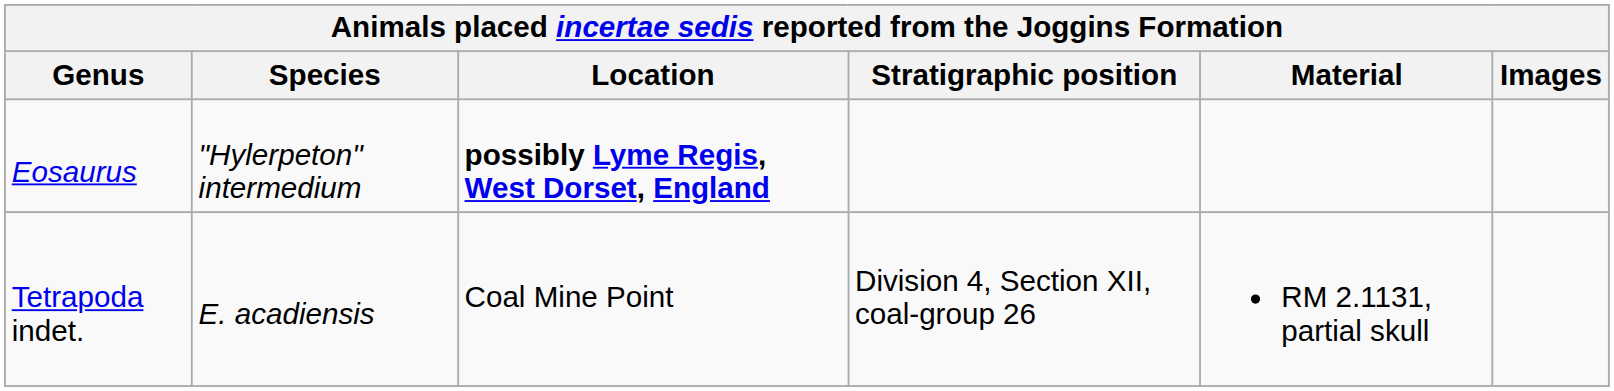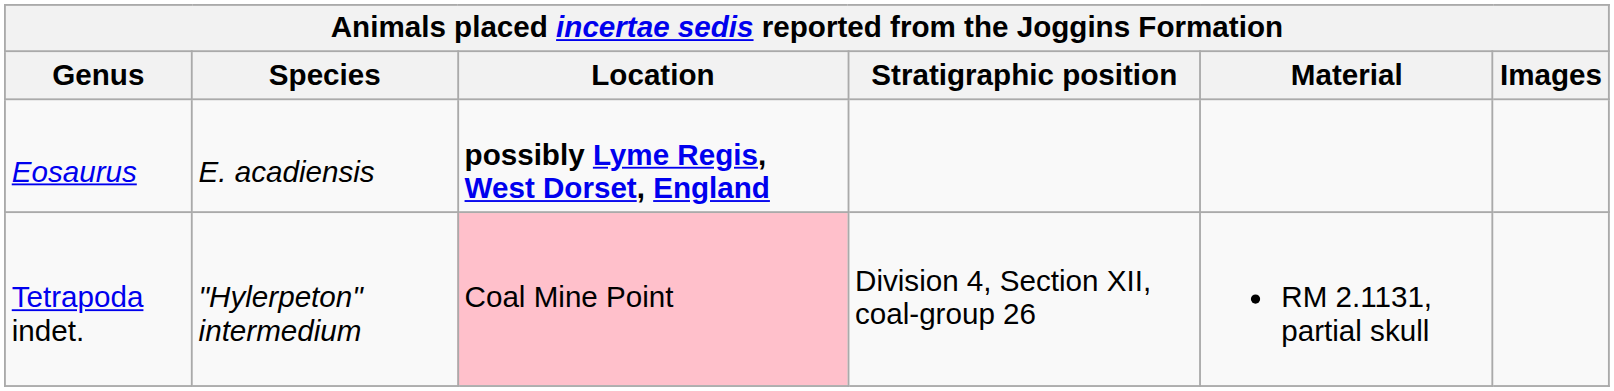 <table class="wikitable sortable mw-collapsible">
 <tr>
 <th colspan="7" style="text-align:center;"><strong>Animals placed <em><a href='#'>incertae sedis</a></em> reported from the Joggins Formation</strong></th>
 </tr>
 <tr>
 <th>Genus</th>
 <th>Species</th>
 <th>Location</th>
 <th>Stratigraphic position</th>
 <th>Material</th>
 <th>Images</th>
 </tr>
 <tr>
 <td><br><em><a href='#'>Eosaurus</a></em></td>
-<td><br><em>"Hylerpeton" intermedium</em></td>
+<td><br><em>E. acadiensis</em></td>
 <td><strong><br>possibly <a href='#'>Lyme Regis</a>, <a href='#'>West Dorset</a>, <a href='#'>England</a></strong></td>
 <td></td>
 <td></td>
 <td></td>
 </tr>
 <tr>
 <td><br><a href='#'>Tetrapoda</a> indet.</td>
-<td><br><em>E. acadiensis</em></td>
-<td>Coal Mine Point</td>
+<td><br><em>"Hylerpeton" intermedium</em></td>
+<td style="background: pink;">Coal Mine Point</td>
 <td>Division 4, Section XII, coal-group 26</td>
 <td><br><ul><li>RM 2.1131, partial skull</li></ul></td>
 <td></td>
 </tr>
 </table>
